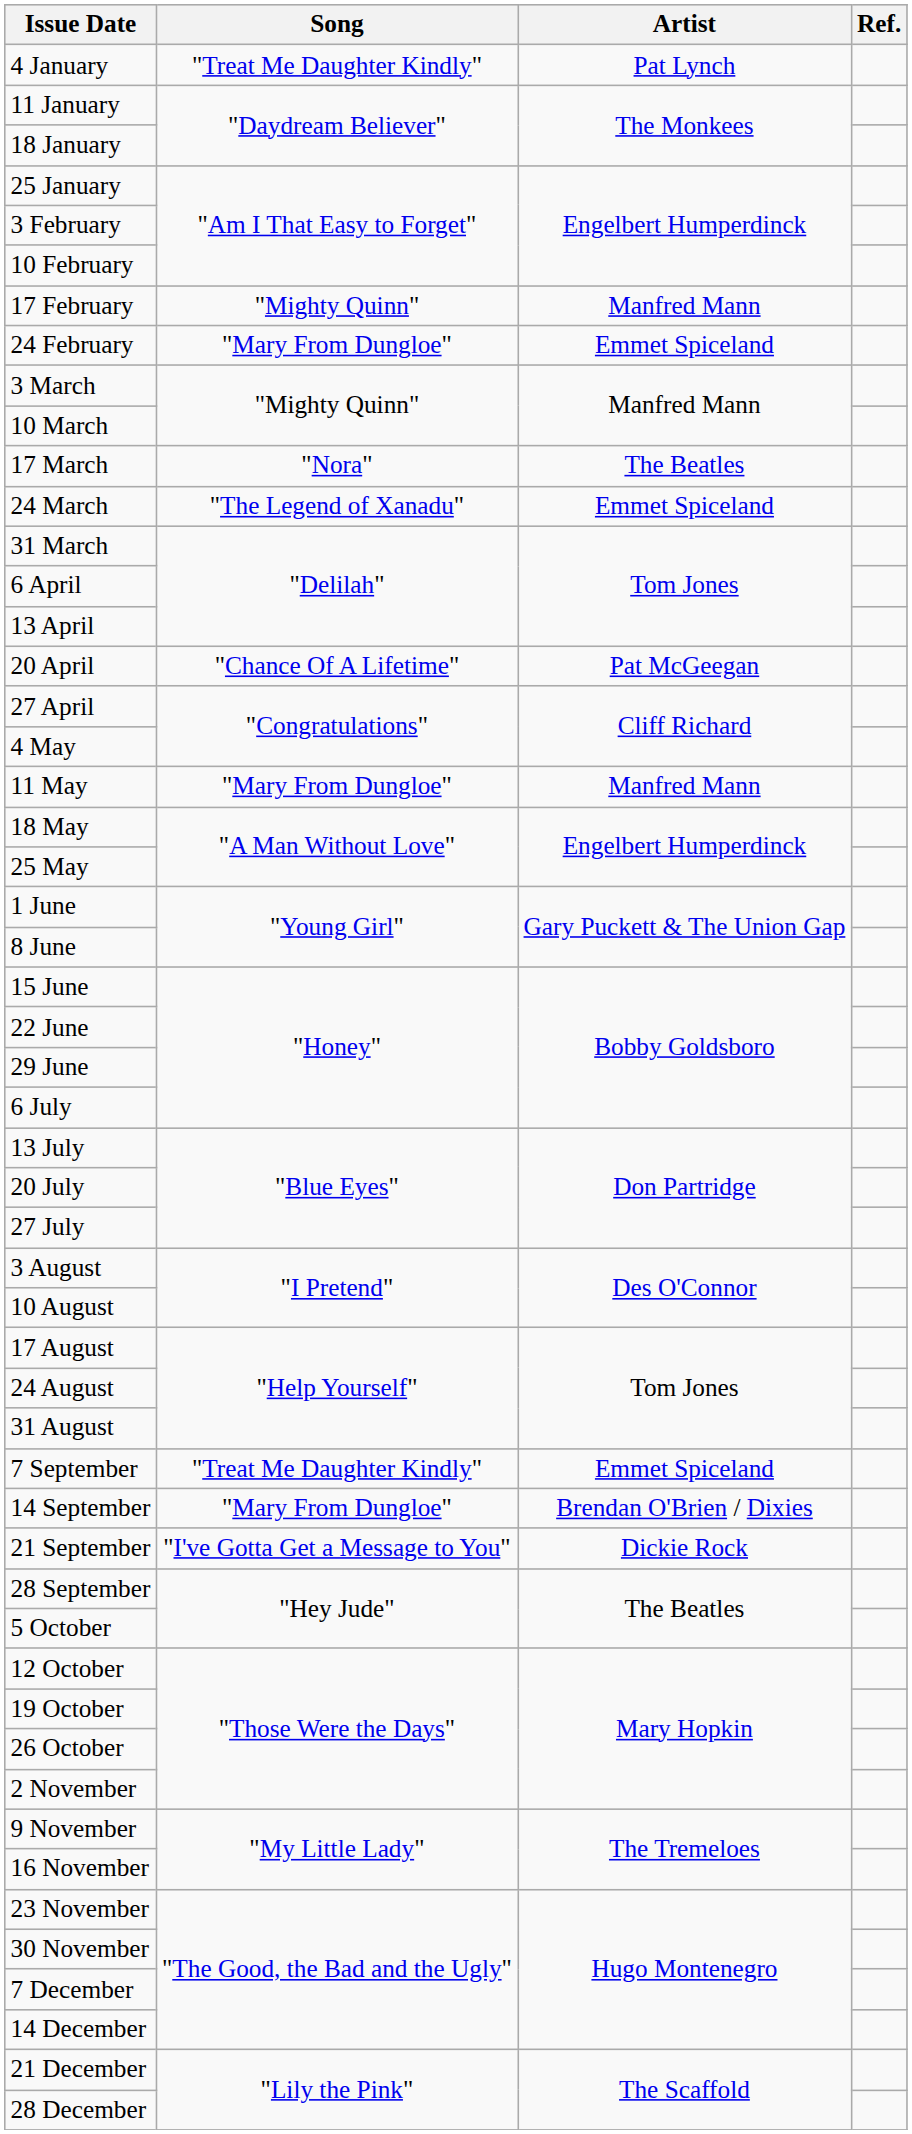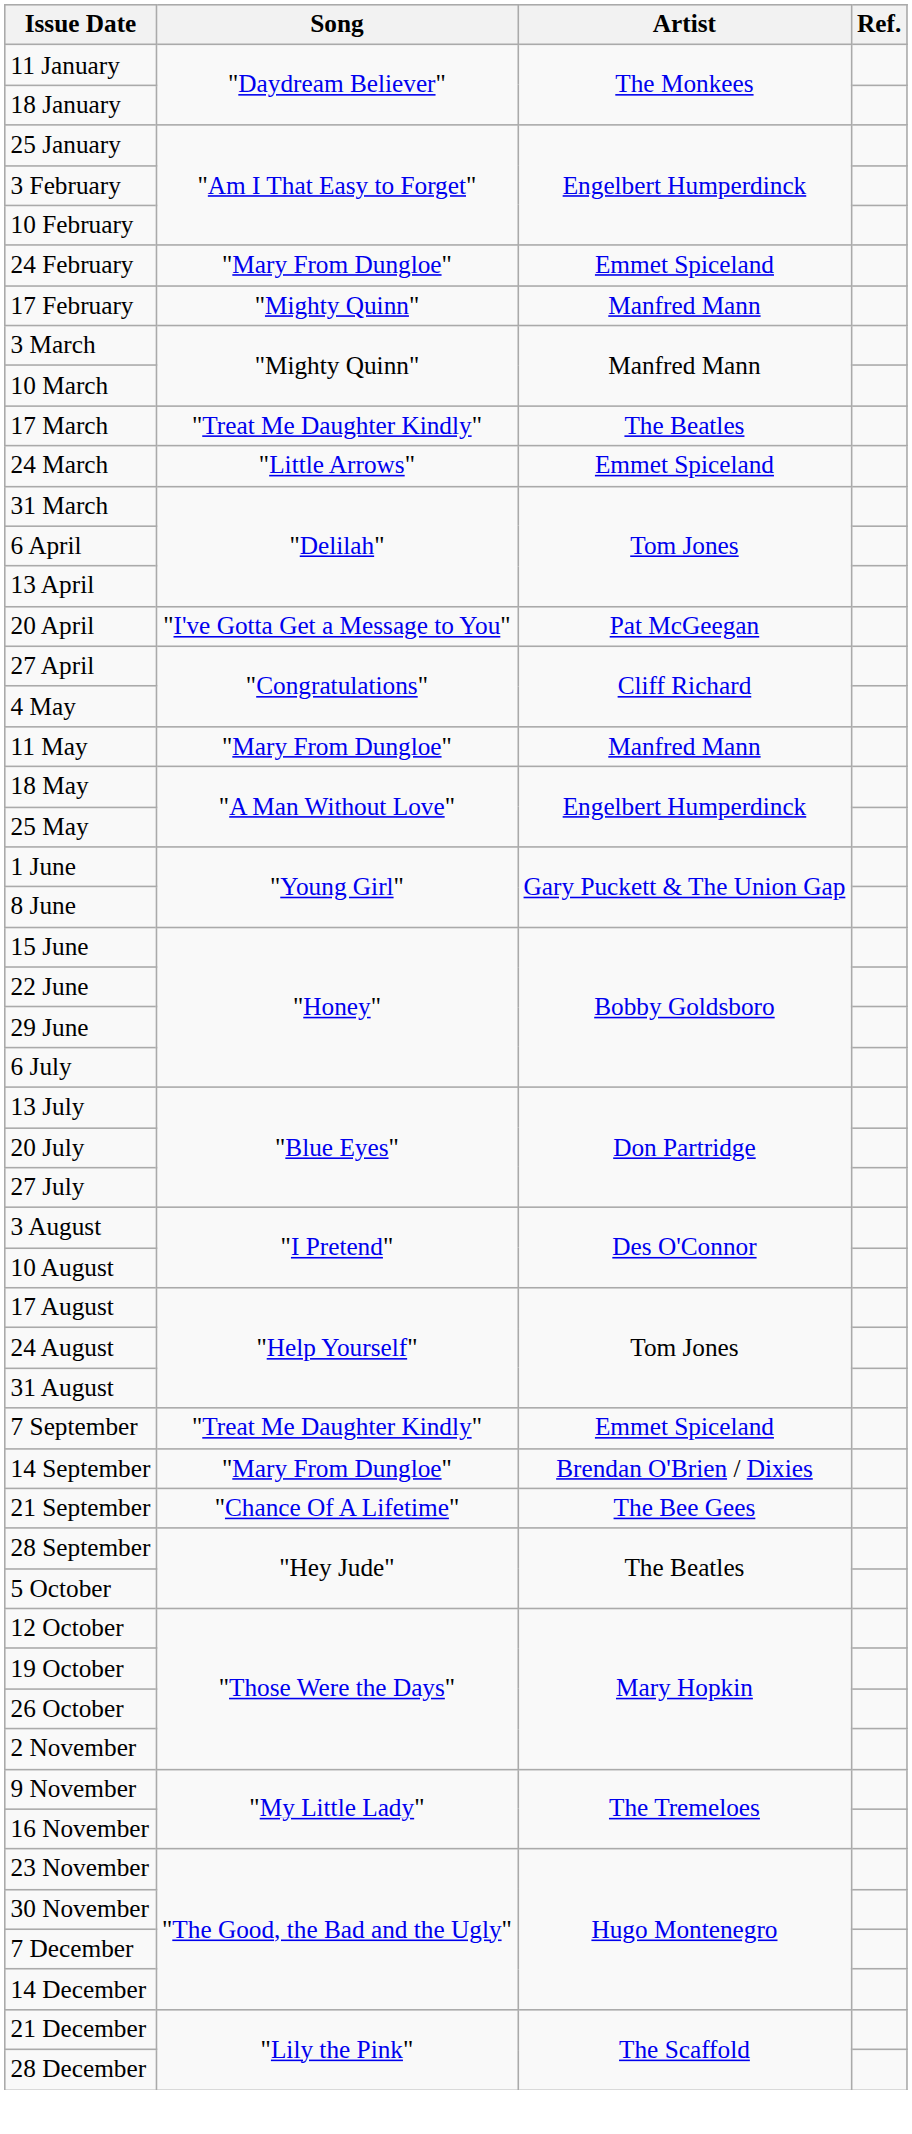 <table class="wikitable">
 <tr>
 <th>Issue Date</th>
 <th>Song</th>
 <th>Artist</th>
 <th>Ref.</th>
-</tr>
-<tr>
-<td>4 January</td>
-<td align=center>"<a href='#'>Treat Me Daughter Kindly</a>"</td>
-<td align=center><a href='#'>Pat Lynch</a></td>
-<td></td>
 </tr>
 <tr>
 <td>11 January</td>
 <td rowspan=2 align=center>"<a href='#'>Daydream Believer</a>"</td>
 <td rowspan=2 align=center><a href='#'>The Monkees</a></td>
 <td></td>
 </tr>
 <tr>
 <td>18 January</td>
 <td></td>
 </tr>
 <tr>
 <td>25 January</td>
 <td rowspan=3 align=center>"<a href='#'>Am I That Easy to Forget</a>"</td>
 <td rowspan=3 align=center><a href='#'>Engelbert Humperdinck</a></td>
 <td></td>
 </tr>
 <tr>
 <td>3 February</td>
 <td></td>
 </tr>
 <tr>
 <td>10 February</td>
 <td></td>
 </tr>
 <tr>
+<td>24 February</td>
+<td align=center>"<a href='#'>Mary From Dungloe</a>"</td>
+<td align=center><a href='#'>Emmet Spiceland</a></td>
+<td></td>
+</tr>
+<tr>
 <td>17 February</td>
 <td align=center>"<a href='#'>Mighty Quinn</a>"</td>
 <td align=center><a href='#'>Manfred Mann</a></td>
-<td></td>
-</tr>
-<tr>
-<td>24 February</td>
-<td align=center>"<a href='#'>Mary From Dungloe</a>"</td>
-<td align=center><a href='#'>Emmet Spiceland</a></td>
 <td></td>
 </tr>
 <tr>
 <td>3 March</td>
 <td rowspan=2 align=center>"Mighty Quinn"</td>
 <td rowspan=2 align=center>Manfred Mann</td>
 <td></td>
 </tr>
 <tr>
 <td>10 March</td>
 <td></td>
 </tr>
 <tr>
 <td>17 March</td>
-<td align=center>"<a href='#'>Nora</a>"</td>
+<td align=center>"<a href='#'>Treat Me Daughter Kindly</a>"</td>
 <td align=center><a href='#'>The Beatles</a></td>
 <td></td>
 </tr>
 <tr>
 <td>24 March</td>
-<td align=center>"<a href='#'>The Legend of Xanadu</a>"</td>
+<td align=center>"<a href='#'>Little Arrows</a>"</td>
 <td align=center><a href='#'>Emmet Spiceland</a></td>
 <td></td>
 </tr>
 <tr>
 <td>31 March</td>
 <td rowspan=3 align=center>"<a href='#'>Delilah</a>"</td>
 <td rowspan=3 align=center><a href='#'>Tom Jones</a></td>
 <td></td>
 </tr>
 <tr>
 <td>6 April</td>
 <td></td>
 </tr>
 <tr>
 <td>13 April</td>
 <td></td>
 </tr>
 <tr>
 <td>20 April</td>
-<td align=center>"<a href='#'>Chance Of A Lifetime</a>"</td>
+<td align=center>"<a href='#'>I've Gotta Get a Message to You</a>"</td>
 <td align=center><a href='#'>Pat McGeegan</a></td>
 <td></td>
 </tr>
 <tr>
 <td>27 April</td>
 <td rowspan=2 align=center>"<a href='#'>Congratulations</a>"</td>
 <td rowspan=2 align=center><a href='#'>Cliff Richard</a></td>
 <td></td>
 </tr>
 <tr>
 <td>4 May</td>
 <td></td>
 </tr>
 <tr>
 <td>11 May</td>
 <td align=center>"<a href='#'>Mary From Dungloe</a>"</td>
 <td align=center><a href='#'>Manfred Mann</a></td>
 <td></td>
 </tr>
 <tr>
 <td>18 May</td>
 <td rowspan=2 align=center>"<a href='#'>A Man Without Love</a>"</td>
 <td rowspan=2 align=center><a href='#'>Engelbert Humperdinck</a></td>
 <td></td>
 </tr>
 <tr>
 <td>25 May</td>
 <td></td>
 </tr>
 <tr>
 <td>1 June</td>
 <td rowspan=2 align=center>"<a href='#'>Young Girl</a>"</td>
 <td rowspan=2 align=center><a href='#'>Gary Puckett & The Union Gap</a></td>
 <td></td>
 </tr>
 <tr>
 <td>8 June</td>
 <td></td>
 </tr>
 <tr>
 <td>15 June</td>
 <td rowspan=4 align=center>"<a href='#'>Honey</a>"</td>
 <td rowspan=4 align=center><a href='#'>Bobby Goldsboro</a></td>
 <td></td>
 </tr>
 <tr>
 <td>22 June</td>
 <td></td>
 </tr>
 <tr>
 <td>29 June</td>
 <td></td>
 </tr>
 <tr>
 <td>6 July</td>
 <td></td>
 </tr>
 <tr>
 <td>13 July</td>
 <td rowspan=3 align=center>"<a href='#'>Blue Eyes</a>"</td>
 <td rowspan=3 align=center><a href='#'>Don Partridge</a></td>
 <td></td>
 </tr>
 <tr>
 <td>20 July</td>
 <td></td>
 </tr>
 <tr>
 <td>27 July</td>
 <td></td>
 </tr>
 <tr>
 <td>3 August</td>
 <td rowspan=2 align=center>"<a href='#'>I Pretend</a>"</td>
 <td rowspan=2 align=center><a href='#'>Des O'Connor</a></td>
 <td></td>
 </tr>
 <tr>
 <td>10 August</td>
 <td></td>
 </tr>
 <tr>
 <td>17 August</td>
 <td rowspan=3 align=center>"<a href='#'>Help Yourself</a>"</td>
 <td rowspan=3 align=center>Tom Jones</td>
 <td></td>
 </tr>
 <tr>
 <td>24 August</td>
 <td></td>
 </tr>
 <tr>
 <td>31 August</td>
 <td></td>
 </tr>
 <tr>
 <td>7 September</td>
 <td align=center>"<a href='#'>Treat Me Daughter Kindly</a>"</td>
 <td align=center><a href='#'>Emmet Spiceland</a></td>
 <td></td>
 </tr>
 <tr>
 <td>14 September</td>
 <td align=center>"<a href='#'>Mary From Dungloe</a>"</td>
 <td align=center><a href='#'>Brendan O'Brien</a> / <a href='#'>Dixies</a></td>
 <td></td>
 </tr>
 <tr>
 <td>21 September</td>
-<td align=center>"<a href='#'>I've Gotta Get a Message to You</a>"</td>
-<td align=center><a href='#'>Dickie Rock</a></td>
+<td align=center>"<a href='#'>Chance Of A Lifetime</a>"</td>
+<td align=center><a href='#'>The Bee Gees</a></td>
 <td></td>
 </tr>
 <tr>
 <td>28 September</td>
 <td rowspan=2 align=center>"Hey Jude"</td>
 <td rowspan=2 align=center>The Beatles</td>
 <td></td>
 </tr>
 <tr>
 <td>5 October</td>
 <td></td>
 </tr>
 <tr>
 <td>12 October</td>
 <td rowspan=4 align=center>"<a href='#'>Those Were the Days</a>"</td>
 <td rowspan=4 align=center><a href='#'>Mary Hopkin</a></td>
 <td></td>
 </tr>
 <tr>
 <td>19 October</td>
 <td></td>
 </tr>
 <tr>
 <td>26 October</td>
 <td></td>
 </tr>
 <tr>
 <td>2 November</td>
 <td></td>
 </tr>
 <tr>
 <td>9 November</td>
 <td rowspan=2 align=center>"<a href='#'>My Little Lady</a>"</td>
 <td rowspan=2 align=center><a href='#'>The Tremeloes</a></td>
 <td></td>
 </tr>
 <tr>
 <td>16 November</td>
 <td></td>
 </tr>
 <tr>
 <td>23 November</td>
 <td rowspan=4 align=center>"<a href='#'>The Good, the Bad and the Ugly</a>"</td>
 <td rowspan=4 align=center><a href='#'>Hugo Montenegro</a></td>
 <td></td>
 </tr>
 <tr>
 <td>30 November</td>
 <td></td>
 </tr>
 <tr>
 <td>7 December</td>
 <td></td>
 </tr>
 <tr>
 <td>14 December</td>
 <td></td>
 </tr>
 <tr>
 <td>21 December</td>
 <td rowspan=2 align=center>"<a href='#'>Lily the Pink</a>"</td>
 <td rowspan=2 align=center><a href='#'>The Scaffold</a></td>
 <td></td>
 </tr>
 <tr>
 <td>28 December</td>
 <td></td>
 </tr>
 </table>
